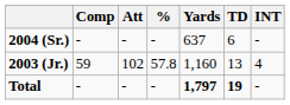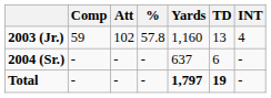 <table class="wikitable">
 <tr>
 <th></th>
 <th>Comp</th>
 <th>Att</th>
 <th>%</th>
 <th>Yards</th>
 <th>TD</th>
 <th>INT</th>
 </tr>
 <tr>
+<td><strong>2003 (Jr.)</strong></td>
+<td>59</td>
+<td>102</td>
+<td>57.8</td>
+<td>1,160</td>
+<td>13</td>
+<td>4</td>
+</tr>
+<tr>
 <td><strong>2004 (Sr.)</strong></td>
 <td>-</td>
 <td>-</td>
 <td>-</td>
 <td>637</td>
 <td>6</td>
 <td>-</td>
-</tr>
-<tr>
-<td><strong>2003 (Jr.)</strong></td>
-<td>59</td>
-<td>102</td>
-<td>57.8</td>
-<td>1,160</td>
-<td>13</td>
-<td>4</td>
 </tr>
 <tr>
 <td><strong>Total</strong></td>
 <td>-</td>
 <td>-</td>
 <td>-</td>
 <td><strong>1,797</strong></td>
 <td><strong>19</strong></td>
 <td>-</td>
 </tr>
 </table>
